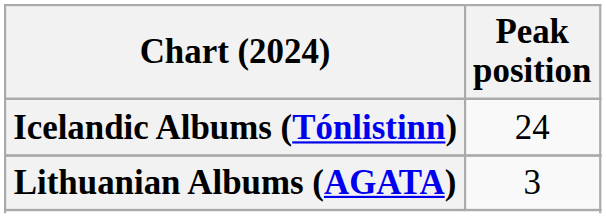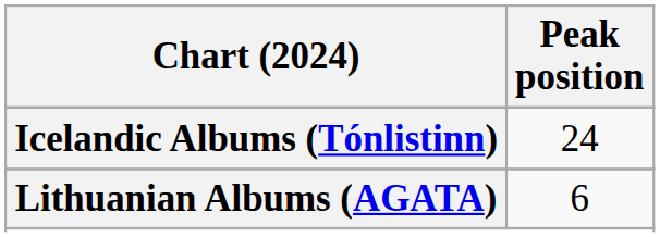 <table class="wikitable sortable plainrowheaders" style="text-align:center">
 <tr>
 <th scope="col">Chart (2024)</th>
 <th scope="col">Peak<br>position</th>
 </tr>
 <tr>
 </tr>
 <tr>
 </tr>
 <tr>
 </tr>
 <tr>
 </tr>
 <tr>
 </tr>
 <tr>
 </tr>
 <tr>
 </tr>
 <tr>
 </tr>
 <tr>
 </tr>
 <tr>
 </tr>
 <tr>
 </tr>
 <tr>
 </tr>
 <tr>
 <th scope="row">Icelandic Albums (<a href='#'>Tónlistinn</a>)</th>
 <td>24</td>
 </tr>
 <tr>
 </tr>
 <tr>
 </tr>
 <tr>
 <th scope="row">Lithuanian Albums (<a href='#'>AGATA</a>)</th>
-<td>3</td>
+<td>6</td>
 </tr>
 <tr>
 </tr>
 <tr>
 </tr>
 <tr>
 </tr>
 <tr>
 </tr>
 <tr>
 </tr>
 <tr>
 </tr>
 <tr>
 </tr>
 <tr>
 </tr>
 <tr>
 </tr>
 <tr>
 </tr>
 </table>
